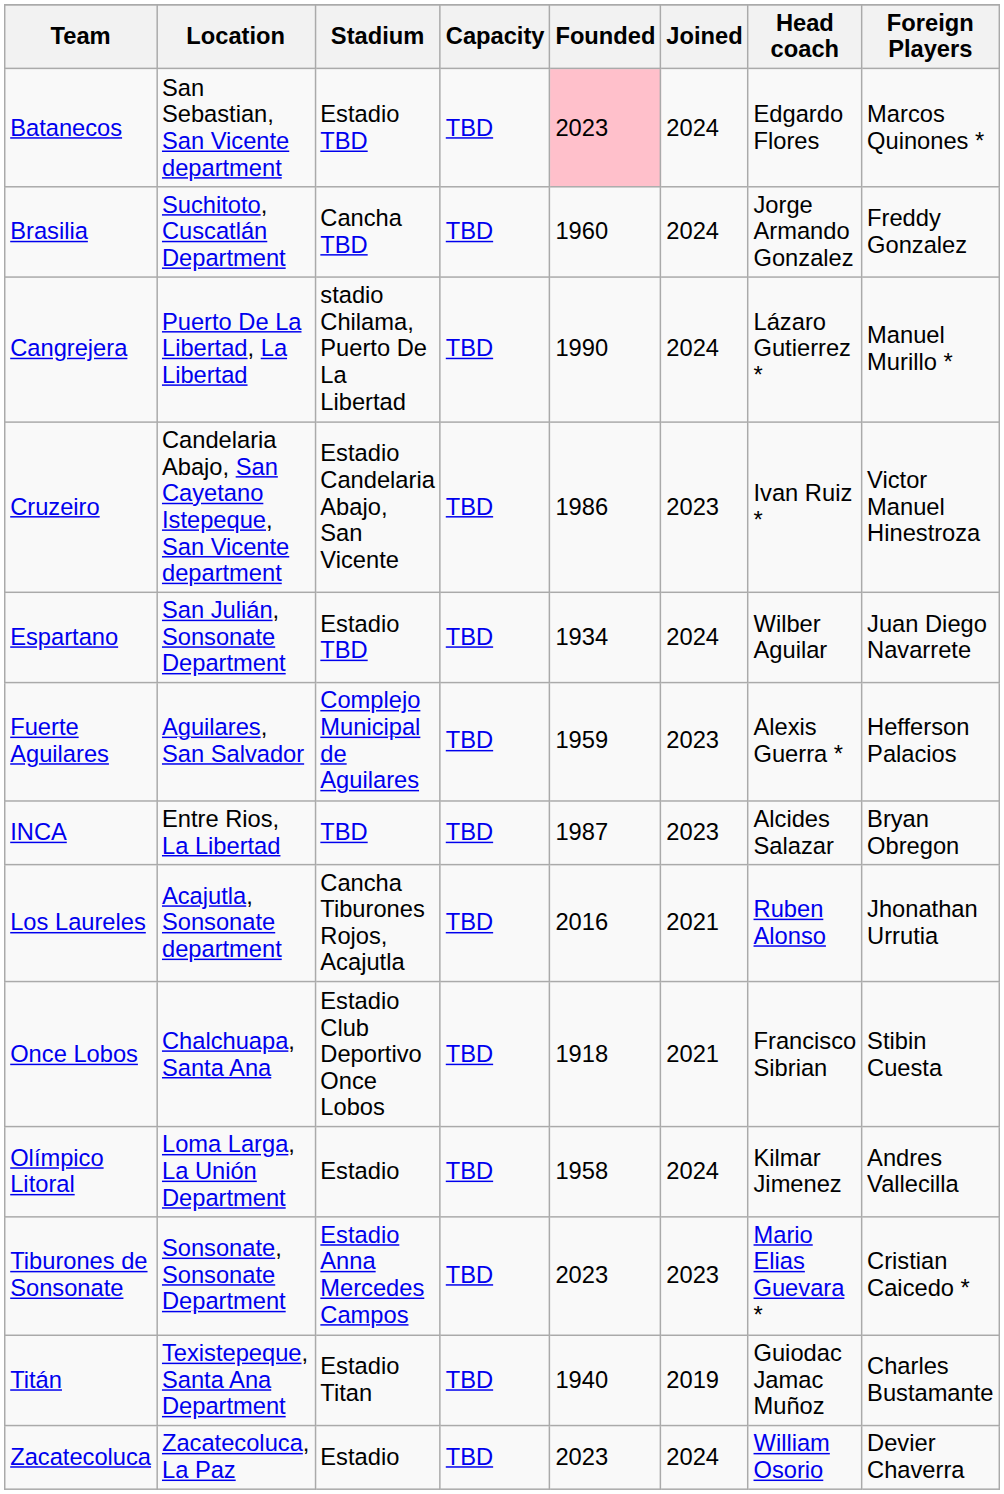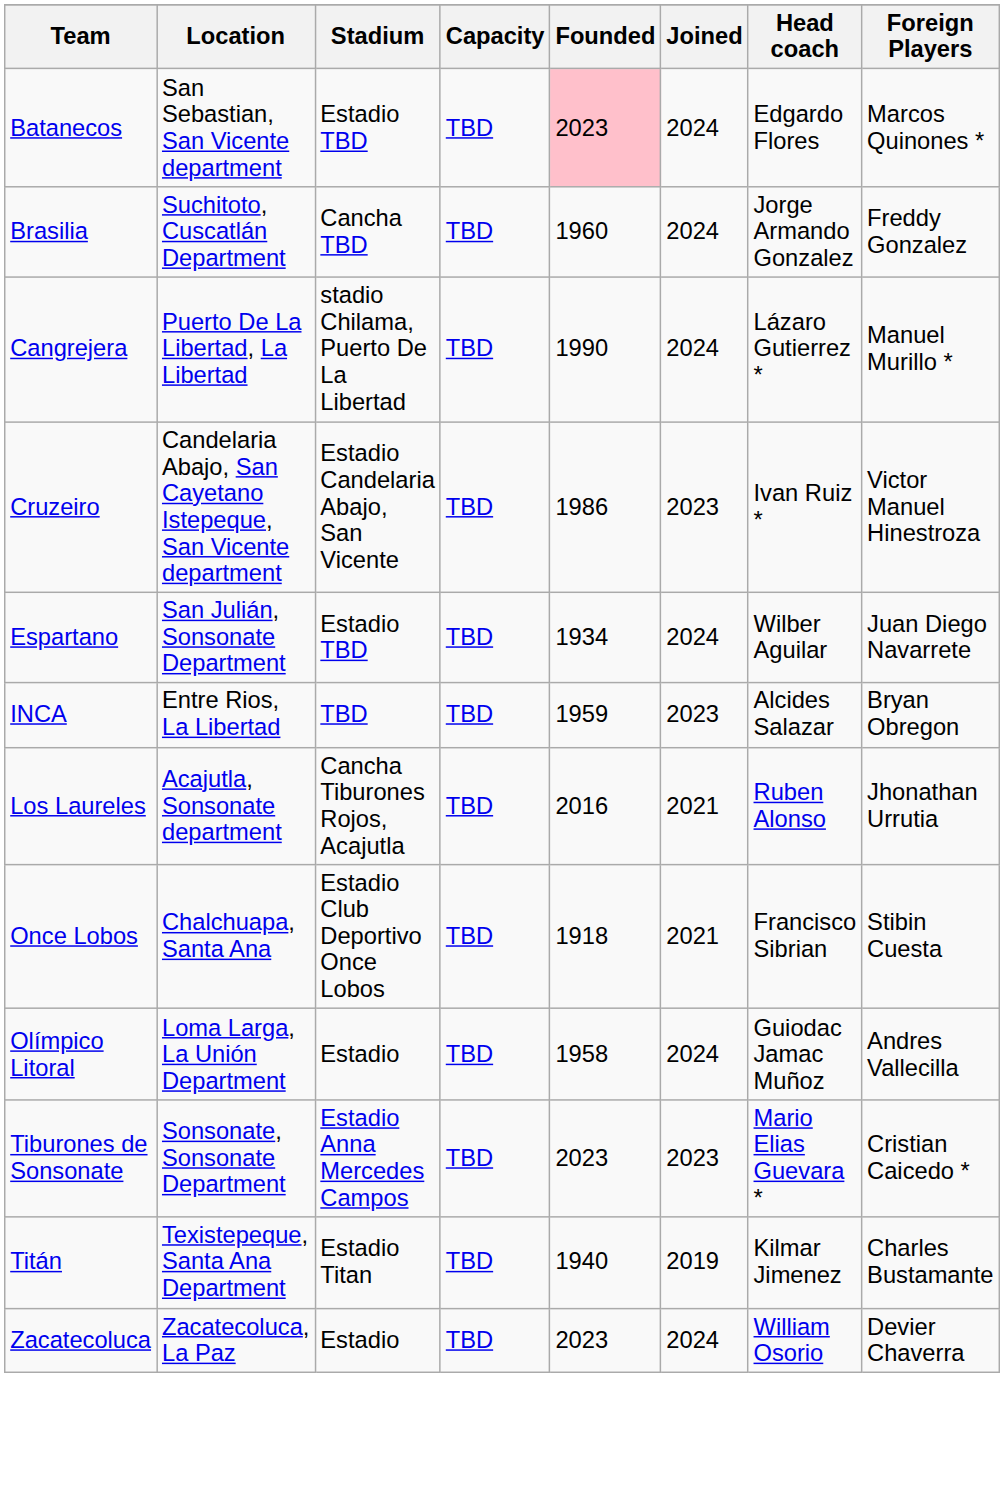 <table class="wikitable sortable">
 <tr>
 </tr>
 <tr>
 <th>Team</th>
 <th>Location</th>
 <th>Stadium</th>
 <th>Capacity</th>
 <th>Founded</th>
 <th>Joined</th>
 <th>Head coach</th>
 <th>Foreign Players</th>
 </tr>
 <tr>
 <td><a href='#'>Batanecos</a></td>
 <td>San Sebastian, <a href='#'>San Vicente department</a></td>
 <td>Estadio <a href='#'>TBD</a></td>
 <td><a href='#'>TBD</a></td>
 <td style="background: pink;">2023</td>
 <td>2024</td>
 <td> Edgardo Flores</td>
 <td> Marcos Quinones *</td>
 </tr>
 <tr>
 <td><a href='#'>Brasilia</a></td>
 <td><a href='#'>Suchitoto</a>, <a href='#'>Cuscatlán Department</a></td>
 <td>Cancha <a href='#'>TBD</a></td>
 <td><a href='#'>TBD</a></td>
 <td>1960</td>
 <td>2024</td>
 <td> Jorge Armando Gonzalez</td>
 <td> Freddy Gonzalez</td>
 </tr>
 <tr>
 <td><a href='#'>Cangrejera</a></td>
 <td><a href='#'>Puerto De La Libertad</a>, <a href='#'>La Libertad</a></td>
 <td>stadio Chilama, Puerto De La Libertad</td>
 <td><a href='#'>TBD</a></td>
 <td>1990</td>
 <td>2024</td>
 <td> Lázaro Gutierrez *</td>
 <td> Manuel Murillo *</td>
 </tr>
 <tr>
 <td><a href='#'>Cruzeiro</a></td>
 <td>Candelaria Abajo, <a href='#'>San Cayetano Istepeque</a>, <a href='#'>San Vicente department</a></td>
 <td>Estadio Candelaria Abajo, San Vicente</td>
 <td><a href='#'>TBD</a></td>
 <td>1986</td>
 <td>2023</td>
 <td> Ivan Ruiz *</td>
 <td> Victor Manuel Hinestroza</td>
 </tr>
 <tr>
 <td><a href='#'>Espartano</a></td>
 <td><a href='#'>San Julián</a>, <a href='#'>Sonsonate Department</a></td>
 <td>Estadio <a href='#'>TBD</a></td>
 <td><a href='#'>TBD</a></td>
 <td>1934</td>
 <td>2024</td>
 <td> Wilber Aguilar</td>
 <td> Juan Diego Navarrete</td>
 </tr>
 <tr>
-<td><a href='#'>Fuerte Aguilares</a></td>
-<td><a href='#'>Aguilares</a>, <a href='#'>San Salvador</a></td>
-<td><a href='#'>Complejo Municipal de Aguilares</a></td>
-<td><a href='#'>TBD</a></td>
-<td>1959</td>
-<td>2023</td>
-<td> Alexis Guerra *</td>
-<td> Hefferson Palacios</td>
-</tr>
-<tr>
 <td><a href='#'>INCA</a></td>
 <td>Entre Rios, <a href='#'>La Libertad</a></td>
 <td><a href='#'>TBD</a></td>
 <td><a href='#'>TBD</a></td>
-<td>1987</td>
+<td>1959</td>
 <td>2023</td>
 <td> Alcides Salazar</td>
 <td> Bryan Obregon</td>
 </tr>
 <tr>
 <td><a href='#'>Los Laureles</a></td>
 <td><a href='#'>Acajutla</a>, <a href='#'>Sonsonate department</a></td>
 <td>Cancha Tiburones Rojos, Acajutla</td>
 <td><a href='#'>TBD</a></td>
 <td>2016</td>
 <td>2021</td>
 <td> <a href='#'>Ruben Alonso</a></td>
 <td> Jhonathan Urrutia</td>
 </tr>
 <tr>
 <td><a href='#'>Once Lobos</a></td>
 <td><a href='#'>Chalchuapa</a>, <a href='#'>Santa Ana</a></td>
 <td>Estadio Club Deportivo Once Lobos</td>
 <td><a href='#'>TBD</a></td>
 <td>1918</td>
 <td>2021</td>
 <td> Francisco Sibrian</td>
 <td> Stibin Cuesta</td>
 </tr>
 <tr>
 <td><a href='#'>Olímpico Litoral</a></td>
 <td><a href='#'>Loma Larga</a>, <a href='#'>La Unión Department</a></td>
 <td>Estadio</td>
 <td><a href='#'>TBD</a></td>
 <td>1958</td>
 <td>2024</td>
-<td> Kilmar Jimenez</td>
+<td> Guiodac Jamac Muñoz</td>
 <td> Andres Vallecilla</td>
 </tr>
 <tr>
 <td><a href='#'>Tiburones de Sonsonate</a></td>
 <td><a href='#'>Sonsonate</a>, <a href='#'>Sonsonate Department</a></td>
 <td><a href='#'>Estadio Anna Mercedes Campos</a></td>
 <td><a href='#'>TBD</a></td>
 <td>2023</td>
 <td>2023</td>
 <td> <a href='#'>Mario Elias Guevara</a> *</td>
 <td> Cristian Caicedo *</td>
 </tr>
 <tr>
 <td><a href='#'>Titán</a></td>
 <td><a href='#'>Texistepeque</a>, <a href='#'>Santa Ana Department</a></td>
 <td>Estadio Titan</td>
 <td><a href='#'>TBD</a></td>
 <td>1940</td>
 <td>2019</td>
-<td> Guiodac Jamac Muñoz</td>
+<td> Kilmar Jimenez</td>
 <td> Charles Bustamante</td>
 </tr>
 <tr>
 <td><a href='#'>Zacatecoluca</a></td>
 <td><a href='#'>Zacatecoluca</a>,  <a href='#'>La Paz</a></td>
 <td>Estadio</td>
 <td><a href='#'>TBD</a></td>
 <td>2023</td>
 <td>2024</td>
 <td> <a href='#'>William Osorio</a></td>
 <td> Devier Chaverra</td>
 </tr>
 </table>
